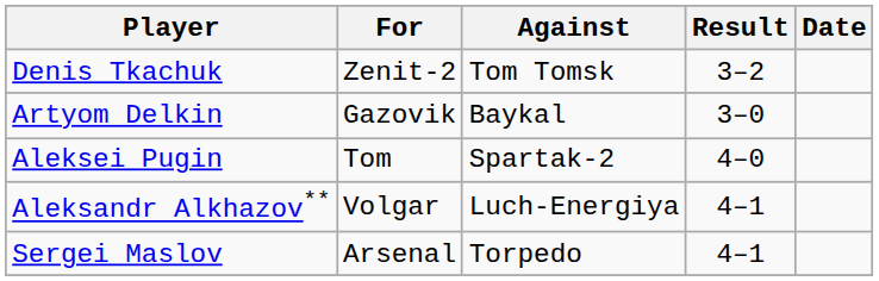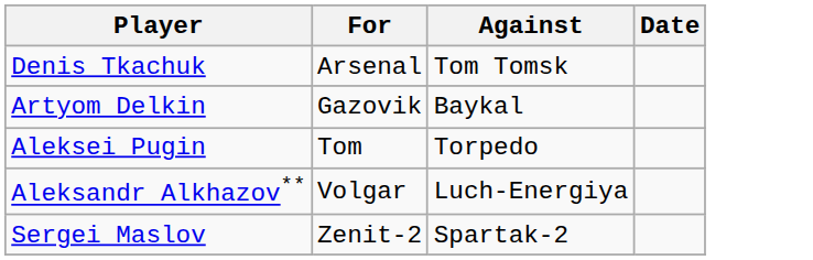 <table class="wikitable sortable">
 <tr>
 <th>Player</th>
 <th>For</th>
 <th>Against</th>
-<th style="text-align:center">Result</th>
 <th>Date</th>
 </tr>
 <tr>
 <td> <a href='#'>Denis Tkachuk</a></td>
-<td>Zenit-2</td>
+<td>Arsenal</td>
 <td>Tom Tomsk</td>
-<td style="text-align:center;">3–2</td>
 <td></td>
 </tr>
 <tr>
 <td> <a href='#'>Artyom Delkin</a></td>
 <td>Gazovik</td>
 <td>Baykal</td>
-<td style="text-align:center;">3–0</td>
 <td></td>
 </tr>
 <tr>
 <td> <a href='#'>Aleksei Pugin</a></td>
 <td>Tom</td>
-<td>Spartak-2</td>
-<td style="text-align:center;">4–0</td>
+<td>Torpedo</td>
 <td></td>
 </tr>
 <tr>
 <td> <a href='#'>Aleksandr Alkhazov</a><sup>**</sup></td>
 <td>Volgar</td>
 <td>Luch-Energiya</td>
-<td style="text-align:center;">4–1</td>
 <td></td>
 </tr>
 <tr>
 <td> <a href='#'>Sergei Maslov</a></td>
-<td>Arsenal</td>
-<td>Torpedo</td>
-<td style="text-align:center;">4–1</td>
+<td>Zenit-2</td>
+<td>Spartak-2</td>
 <td></td>
 </tr>
 </table>
